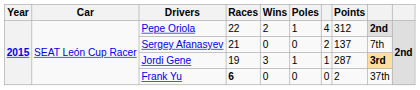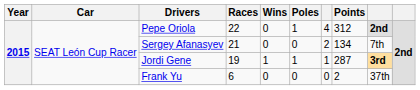 <table class="wikitable" style="font-size:95%">
 <tr>
 <th>Year</th>
 <th>Car</th>
 <th>Drivers</th>
 <th>Races</th>
 <th>Wins</th>
 <th>Poles</th>
 <th></th>
 <th>Points</th>
 <th></th>
 <th></th>
 </tr>
 <tr>
 <th rowspan=4><a href='#'>2015</a></th>
 <td rowspan=4><a href='#'>SEAT León Cup Racer</a></td>
 <td> <a href='#'>Pepe Oriola</a></td>
 <td>22</td>
-<td>2</td>
+<td>0</td>
 <td>1</td>
 <td>4</td>
 <td>312</td>
 <td style="background:#DFDFDF;"><strong>2nd</strong></td>
 <td rowspan=4 style= "background:#DFDFDF;"><strong>2nd</strong></td>
 </tr>
 <tr>
 <td> <a href='#'>Sergey Afanasyev</a></td>
 <td>21</td>
 <td>0</td>
 <td>0</td>
 <td>2</td>
-<td>137</td>
+<td>134</td>
 <td>7th</td>
 </tr>
 <tr>
 <td> <a href='#'>Jordi Gene</a></td>
 <td>19</td>
-<td>3</td>
+<td>1</td>
 <td>1</td>
 <td>1</td>
 <td>287</td>
 <td style="background:#ffdf9f;"><strong>3rd</strong></td>
 </tr>
 <tr>
 <td> <a href='#'>Frank Yu</a></td>
-<td><strong>6</strong></td>
+<td>6</td>
 <td>0</td>
 <td>0</td>
 <td>0</td>
 <td>2</td>
 <td>37th</td>
 </tr>
 </table>
